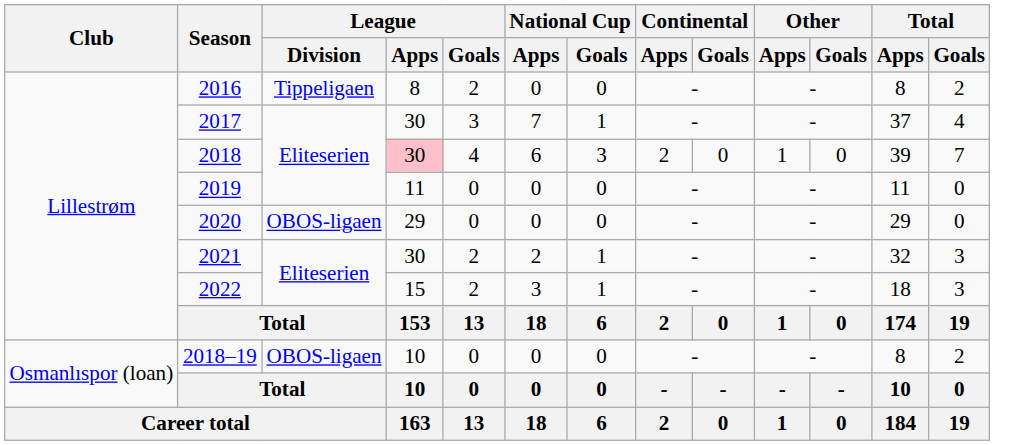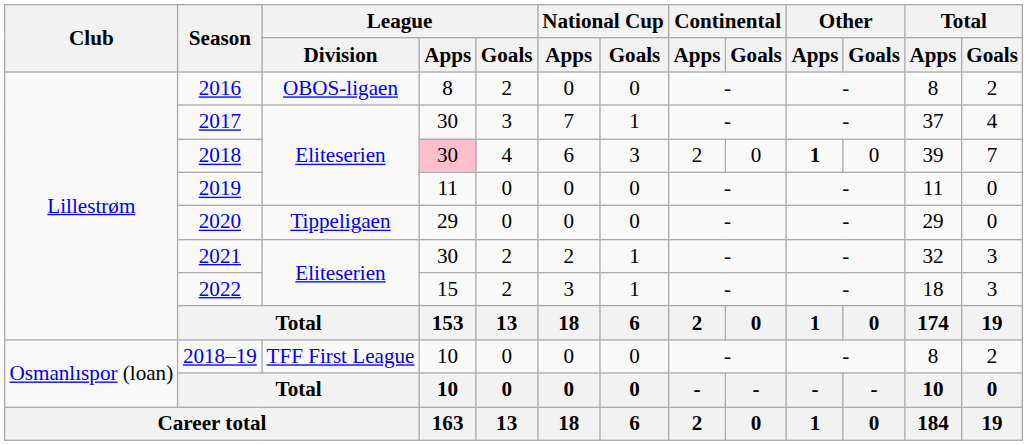 <table class="wikitable" style="text-align: center;">
 <tr>
 <th rowspan="2">Club</th>
 <th rowspan="2">Season</th>
 <th colspan="3">League</th>
 <th colspan="2">National Cup</th>
 <th colspan="2">Continental</th>
 <th colspan="2">Other</th>
 <th colspan="2">Total</th>
 </tr>
 <tr>
 <th>Division</th>
 <th>Apps</th>
 <th>Goals</th>
 <th>Apps</th>
 <th>Goals</th>
 <th>Apps</th>
 <th>Goals</th>
 <th>Apps</th>
 <th>Goals</th>
 <th>Apps</th>
 <th>Goals</th>
 </tr>
 <tr>
 <td rowspan="8" valign="center"><a href='#'>Lillestrøm</a></td>
 <td><a href='#'>2016</a></td>
-<td rowspan="1" valign="center"><a href='#'>Tippeligaen</a></td>
+<td rowspan="1" valign="center"><a href='#'>OBOS-ligaen</a></td>
 <td>8</td>
 <td>2</td>
 <td>0</td>
 <td>0</td>
 <td colspan="2">-</td>
 <td colspan="2">-</td>
 <td>8</td>
 <td>2</td>
 </tr>
 <tr>
 <td><a href='#'>2017</a></td>
 <td rowspan="3" valign="center"><a href='#'>Eliteserien</a></td>
 <td>30</td>
 <td>3</td>
 <td>7</td>
 <td>1</td>
 <td colspan="2">-</td>
 <td colspan="2">-</td>
 <td>37</td>
 <td>4</td>
 </tr>
 <tr>
 <td><a href='#'>2018</a></td>
 <td style="background: pink;">30</td>
 <td>4</td>
 <td>6</td>
 <td>3</td>
 <td>2</td>
 <td>0</td>
-<td>1</td>
+<td><strong>1</strong></td>
 <td>0</td>
 <td>39</td>
 <td>7</td>
 </tr>
 <tr>
 <td><a href='#'>2019</a></td>
 <td>11</td>
 <td>0</td>
 <td>0</td>
 <td>0</td>
 <td colspan="2">-</td>
 <td colspan="2">-</td>
 <td>11</td>
 <td>0</td>
 </tr>
 <tr>
 <td><a href='#'>2020</a></td>
-<td rowspan="1" valign="center"><a href='#'>OBOS-ligaen</a></td>
+<td rowspan="1" valign="center"><a href='#'>Tippeligaen</a></td>
 <td>29</td>
 <td>0</td>
 <td>0</td>
 <td>0</td>
 <td colspan="2">-</td>
 <td colspan="2">-</td>
 <td>29</td>
 <td>0</td>
 </tr>
 <tr>
 <td><a href='#'>2021</a></td>
 <td rowspan="2" valign="center"><a href='#'>Eliteserien</a></td>
 <td>30</td>
 <td>2</td>
 <td>2</td>
 <td>1</td>
 <td colspan="2">-</td>
 <td colspan="2">-</td>
 <td>32</td>
 <td>3</td>
 </tr>
 <tr>
 <td><a href='#'>2022</a></td>
 <td>15</td>
 <td>2</td>
 <td>3</td>
 <td>1</td>
 <td colspan="2">-</td>
 <td colspan="2">-</td>
 <td>18</td>
 <td>3</td>
 </tr>
 <tr>
 <th colspan="2">Total</th>
 <th>153</th>
 <th>13</th>
 <th>18</th>
 <th>6</th>
 <th>2</th>
 <th>0</th>
 <th>1</th>
 <th>0</th>
 <th>174</th>
 <th>19</th>
 </tr>
 <tr>
 <td rowspan="2" valign="center"><a href='#'>Osmanlıspor</a> (loan)</td>
 <td><a href='#'>2018–19</a></td>
-<td rowspan="1" valign="center"><a href='#'>OBOS-ligaen</a></td>
+<td rowspan="1" valign="center"><a href='#'>TFF First League</a></td>
 <td>10</td>
 <td>0</td>
 <td>0</td>
 <td>0</td>
 <td colspan="2">-</td>
 <td colspan="2">-</td>
 <td>8</td>
 <td>2</td>
 </tr>
 <tr>
 <th colspan="2">Total</th>
 <th>10</th>
 <th>0</th>
 <th>0</th>
 <th>0</th>
 <th>-</th>
 <th>-</th>
 <th>-</th>
 <th>-</th>
 <th>10</th>
 <th>0</th>
 </tr>
 <tr>
 <th colspan="3">Career total</th>
 <th>163</th>
 <th>13</th>
 <th>18</th>
 <th>6</th>
 <th>2</th>
 <th>0</th>
 <th>1</th>
 <th>0</th>
 <th>184</th>
 <th>19</th>
 </tr>
 </table>
